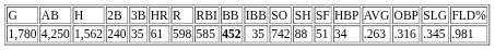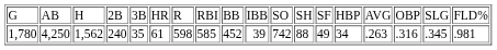 <table border="true">
 <tr ---->
 <td>G</td>
 <td>AB</td>
 <td>H</td>
 <td>2B</td>
 <td>3B</td>
 <td>HR</td>
 <td>R</td>
 <td>RBI</td>
 <td>BB</td>
 <td>IBB</td>
 <td>SO</td>
 <td>SH</td>
 <td>SF</td>
 <td>HBP</td>
 <td>AVG</td>
 <td>OBP</td>
 <td>SLG</td>
 <td>FLD%</td>
 </tr>
 <tr ---->
 <td>1,780</td>
 <td>4,250</td>
 <td>1,562</td>
 <td>240</td>
 <td>35</td>
 <td>61</td>
 <td>598</td>
 <td>585</td>
-<td><strong>452</strong></td>
-<td>  35</td>
+<td>452</td>
+<td>  39</td>
 <td>742</td>
 <td>88</td>
-<td>51</td>
+<td>49</td>
 <td>34</td>
 <td>.263</td>
 <td>.316</td>
 <td>.345</td>
 <td>.981</td>
 </tr>
 </table>
